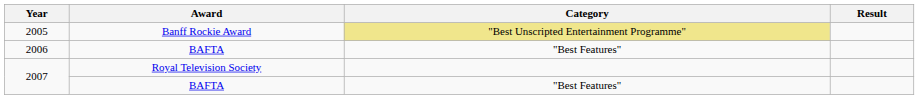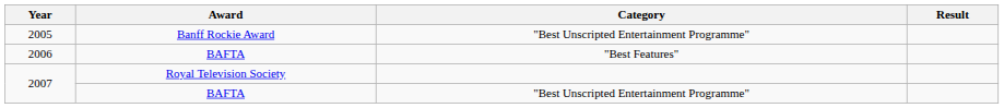 <table class="wikitable" style="text-align:center; font-size:95%; line-height:18px; width:100%;">
 <tr>
 <th>Year</th>
 <th>Award</th>
 <th>Category</th>
 <th>Result</th>
 </tr>
 <tr>
 <td>2005</td>
 <td><a href='#'>Banff Rockie Award</a></td>
-<td style="background: khaki;">"Best Unscripted Entertainment Programme"</td>
+<td>"Best Unscripted Entertainment Programme"</td>
 <td></td>
 </tr>
 <tr>
 <td>2006</td>
 <td><a href='#'>BAFTA</a></td>
 <td>"Best Features"</td>
 <td></td>
 </tr>
 <tr>
 <td rowspan=2>2007</td>
 <td><a href='#'>Royal Television Society</a></td>
 <td></td>
 <td></td>
 </tr>
 <tr>
 <td><a href='#'>BAFTA</a></td>
-<td>"Best Features"</td>
+<td>"Best Unscripted Entertainment Programme"</td>
 <td></td>
 </tr>
 </table>
